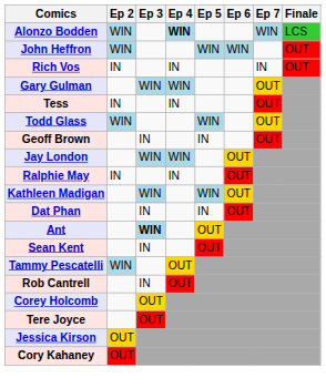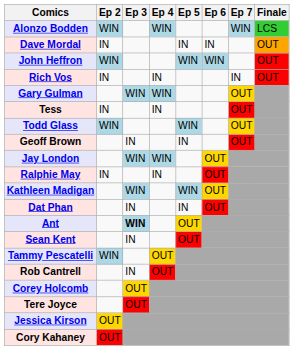 <table class="wikitable">
 <tr>
 <th>Comics</th>
 <th>Ep 2</th>
 <th>Ep 3</th>
 <th>Ep 4</th>
 <th>Ep 5</th>
 <th>Ep 6</th>
 <th>Ep 7</th>
 <th>Finale</th>
 </tr>
 <tr>
 <th style="background:lavender"><a href='#'>Alonzo Bodden</a></th>
 <td style="background:lightblue;">WIN</td>
 <td></td>
-<td style="background:lightblue;"><strong>WIN</strong></td>
+<td style="background:lightblue;">WIN</td>
 <td></td>
 <td></td>
 <td style="background:lightblue;">WIN</td>
 <td style="background:limegreen;">LCS</td>
+</tr>
+<tr>
+<th style="background:mistyrose"><a href='#'>Dave Mordal</a></th>
+<td>IN</td>
+<td></td>
+<td></td>
+<td>IN</td>
+<td>IN</td>
+<td></td>
+<td style="background:orange;">OUT</td>
 </tr>
 <tr>
 <th style="background:lavender"><a href='#'>John Heffron</a></th>
 <td style="background:lightblue;">WIN</td>
 <td></td>
 <td></td>
 <td style="background:lightblue;">WIN</td>
 <td style="background:lightblue;">WIN</td>
 <td></td>
 <td style="background:red;">OUT</td>
 </tr>
 <tr>
 <th style="background:mistyrose"><a href='#'>Rich Vos</a></th>
 <td>IN</td>
 <td></td>
 <td>IN</td>
 <td></td>
 <td></td>
 <td>IN</td>
 <td style="background:red;">OUT</td>
 </tr>
 <tr>
 <th style="background:lavender"><a href='#'>Gary Gulman</a></th>
 <td></td>
 <td style="background:lightblue;">WIN</td>
 <td style="background:lightblue;">WIN</td>
 <td></td>
 <td></td>
 <td style="background:gold;">OUT</td>
 <td style="background:darkgrey;"></td>
 </tr>
 <tr>
 <th style="background:mistyrose">Tess</th>
 <td>IN</td>
 <td></td>
 <td>IN</td>
 <td></td>
 <td></td>
 <td style="background:red;">OUT</td>
 <td style="background:darkgrey;"></td>
 </tr>
 <tr>
 <th style="background:lavender"><a href='#'>Todd Glass</a></th>
 <td style="background:lightblue;">WIN</td>
 <td></td>
 <td></td>
 <td style="background:lightblue;">WIN</td>
 <td></td>
 <td style="background:gold;">OUT</td>
 <td style="background:darkgrey;"></td>
 </tr>
 <tr>
 <th style="background:mistyrose">Geoff Brown</th>
 <td></td>
 <td>IN</td>
 <td></td>
 <td>IN</td>
 <td></td>
 <td style="background:red;">OUT</td>
 <td style="background:darkgrey;"></td>
 </tr>
 <tr>
 <th style="background:lavender"><a href='#'>Jay London</a></th>
 <td></td>
 <td style="background:lightblue;">WIN</td>
 <td style="background:lightblue;">WIN</td>
 <td></td>
 <td style="background:gold;">OUT</td>
 <td colspan="2" style="background:darkgrey;"></td>
 </tr>
 <tr>
 <th style="background:mistyrose"><a href='#'>Ralphie May</a></th>
 <td>IN</td>
 <td></td>
 <td>IN</td>
 <td></td>
 <td style="background:red;">OUT</td>
 <td colspan="2" style="background:darkgrey;"></td>
 </tr>
 <tr>
 <th style="background:lavender"><a href='#'>Kathleen Madigan</a></th>
 <td></td>
 <td style="background:lightblue;">WIN</td>
 <td></td>
 <td style="background:lightblue;">WIN</td>
 <td style="background:gold;">OUT</td>
 <td colspan="2" style="background:darkgrey;"></td>
 </tr>
 <tr>
 <th style="background:mistyrose"><a href='#'>Dat Phan</a></th>
 <td></td>
 <td>IN</td>
 <td></td>
 <td>IN</td>
 <td style="background:red;">OUT</td>
 <td colspan="2" style="background:darkgrey;"></td>
 </tr>
 <tr>
 <th style="background:lavender"><a href='#'>Ant</a></th>
 <td></td>
 <td style="background:lightblue;"><strong>WIN</strong></td>
 <td></td>
 <td style="background:gold;">OUT</td>
 <td colspan="3" style="background:darkgrey;"></td>
 </tr>
 <tr>
 <th style="background:mistyrose"><a href='#'>Sean Kent</a></th>
 <td></td>
 <td>IN</td>
 <td></td>
 <td style="background:red;">OUT</td>
 <td colspan="3" style="background:darkgrey;"></td>
 </tr>
 <tr>
 <th style="background:lavender"><a href='#'>Tammy Pescatelli</a></th>
 <td style="background:lightblue;">WIN</td>
 <td></td>
 <td style="background:gold;">OUT</td>
 <td colspan="4" style="background:darkgrey;"></td>
 </tr>
 <tr>
 <th style="background:mistyrose">Rob Cantrell</th>
 <td></td>
 <td>IN</td>
 <td style="background:red;">OUT</td>
 <td colspan="4" style="background:darkgrey;"></td>
 </tr>
 <tr>
 <th style="background:lavender"><a href='#'>Corey Holcomb</a></th>
 <td></td>
 <td style="background:gold;">OUT</td>
 <td colspan="5" style="background:darkgrey;"></td>
 </tr>
 <tr>
 <th style="background:mistyrose">Tere Joyce</th>
 <td></td>
 <td style="background:red;">OUT</td>
 <td colspan="5" style="background:darkgrey;"></td>
 </tr>
 <tr>
 <th style="background:lavender"><a href='#'>Jessica Kirson</a></th>
 <td style="background:gold;">OUT</td>
 <td colspan="6" style="background:darkgrey;"></td>
 </tr>
 <tr>
 <th style="background:mistyrose">Cory Kahaney</th>
 <td style="background:red;">OUT</td>
 <td colspan="6" style="background:darkgrey;"></td>
 </tr>
 </table>
